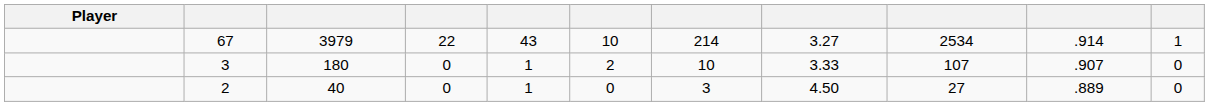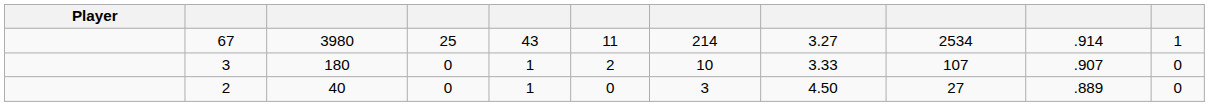 <table class="wikitable sortable" style="width:100%;">
 <tr style="text-align:center; background:#ddd;">
 <th>Player</th>
 <th></th>
 <th></th>
 <th></th>
 <th></th>
 <th></th>
 <th></th>
 <th></th>
 <th></th>
 <th></th>
 <th></th>
 </tr>
 <tr align=center>
 <td></td>
 <td>67</td>
-<td>3979</td>
-<td>22</td>
+<td>3980</td>
+<td>25</td>
 <td>43</td>
-<td>10</td>
+<td>11</td>
 <td>214</td>
 <td>3.27</td>
 <td>2534</td>
 <td>.914</td>
 <td>1</td>
 </tr>
 <tr align=center>
 <td></td>
 <td>3</td>
 <td>180</td>
 <td>0</td>
 <td>1</td>
 <td>2</td>
 <td>10</td>
 <td>3.33</td>
 <td>107</td>
 <td>.907</td>
 <td>0</td>
 </tr>
 <tr align=center>
 <td></td>
 <td>2</td>
 <td>40</td>
 <td>0</td>
 <td>1</td>
 <td>0</td>
 <td>3</td>
 <td>4.50</td>
 <td>27</td>
 <td>.889</td>
 <td>0</td>
 </tr>
 </table>
